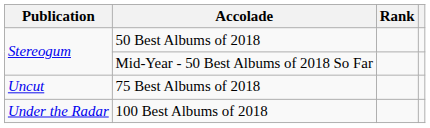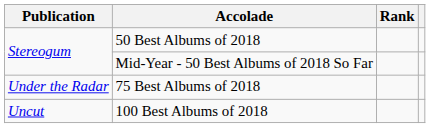 <table class="wikitable sortable">
 <tr>
 <th>Publication</th>
 <th>Accolade</th>
 <th>Rank</th>
 <th class="unsortable"></th>
 </tr>
 <tr>
 <td rowspan=2><em><a href='#'>Stereogum</a></em></td>
 <td>50 Best Albums of 2018</td>
 <td></td>
 <td></td>
 </tr>
 <tr>
 <td>Mid-Year - 50 Best Albums of 2018 So Far</td>
 <td></td>
 <td></td>
 </tr>
 <tr>
-<td><em><a href='#'>Uncut</a></em></td>
+<td><em><a href='#'>Under the Radar</a></em></td>
 <td>75 Best Albums of 2018</td>
 <td></td>
 <td></td>
 </tr>
 <tr>
-<td><em><a href='#'>Under the Radar</a></em></td>
+<td><em><a href='#'>Uncut</a></em></td>
 <td>100 Best Albums of 2018</td>
 <td></td>
 <td></td>
 </tr>
 </table>
